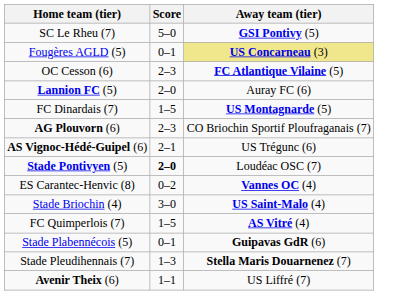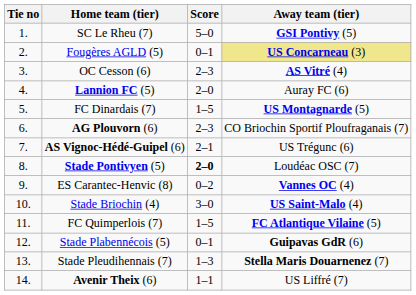 <table class="wikitable" style="text-align: center">
 <tr>
+<th>Tie no</th>
 <th>Home team (tier)</th>
 <th>Score</th>
 <th>Away team (tier)</th>
 </tr>
 <tr>
+<td>1.</td>
 <td>SC Le Rheu (7)</td>
 <td>5–0</td>
 <td><strong><a href='#'>GSI Pontivy</a></strong> (5)</td>
 </tr>
 <tr>
+<td>2.</td>
 <td><a href='#'>Fougères AGLD</a> (5)</td>
 <td>0–1</td>
 <td style="background: khaki;"><strong><a href='#'>US Concarneau</a></strong> (3)</td>
 </tr>
 <tr>
+<td>3.</td>
 <td>OC Cesson (6)</td>
 <td>2–3</td>
-<td><strong><a href='#'>FC Atlantique Vilaine</a></strong> (5)</td>
+<td><strong><a href='#'>AS Vitré</a></strong> (4)</td>
 </tr>
 <tr>
+<td>4.</td>
 <td><strong><a href='#'>Lannion FC</a></strong> (5)</td>
 <td>2–0</td>
 <td>Auray FC (6)</td>
 </tr>
 <tr>
+<td>5.</td>
 <td>FC Dinardais (7)</td>
 <td>1–5 </td>
 <td><strong><a href='#'>US Montagnarde</a></strong> (5)</td>
 </tr>
 <tr>
+<td>6.</td>
 <td><strong>AG Plouvorn</strong> (6)</td>
 <td>2–3</td>
 <td>CO Briochin Sportif Ploufraganais (7)</td>
 </tr>
 <tr>
+<td>7.</td>
 <td><strong>AS Vignoc-Hédé-Guipel</strong> (6)</td>
 <td>2–1</td>
 <td>US Trégunc (6)</td>
 </tr>
 <tr>
+<td>8.</td>
 <td><strong><a href='#'>Stade Pontivyen</a></strong> (5)</td>
 <td><strong>2–0</strong></td>
 <td>Loudéac OSC (7)</td>
 </tr>
 <tr>
+<td>9.</td>
 <td>ES Carantec-Henvic (8)</td>
 <td>0–2</td>
 <td><strong><a href='#'>Vannes OC</a></strong> (4)</td>
 </tr>
 <tr>
+<td>10.</td>
 <td><a href='#'>Stade Briochin</a> (4)</td>
 <td>3–0</td>
 <td><strong><a href='#'>US Saint-Malo</a></strong> (4)</td>
 </tr>
 <tr>
+<td>11.</td>
 <td>FC Quimperlois (7)</td>
 <td>1–5</td>
-<td><strong><a href='#'>AS Vitré</a></strong> (4)</td>
+<td><strong><a href='#'>FC Atlantique Vilaine</a></strong> (5)</td>
 </tr>
 <tr>
+<td>12.</td>
 <td><a href='#'>Stade Plabennécois</a> (5)</td>
 <td>0–1</td>
 <td><strong>Guipavas GdR</strong> (6)</td>
 </tr>
 <tr>
+<td>13.</td>
 <td>Stade Pleudihennais (7)</td>
 <td>1–3</td>
 <td><strong>Stella Maris Douarnenez</strong> (7)</td>
 </tr>
 <tr>
+<td>14.</td>
 <td><strong>Avenir Theix</strong> (6)</td>
 <td>1–1 </td>
 <td>US Liffré (7)</td>
 </tr>
 </table>
